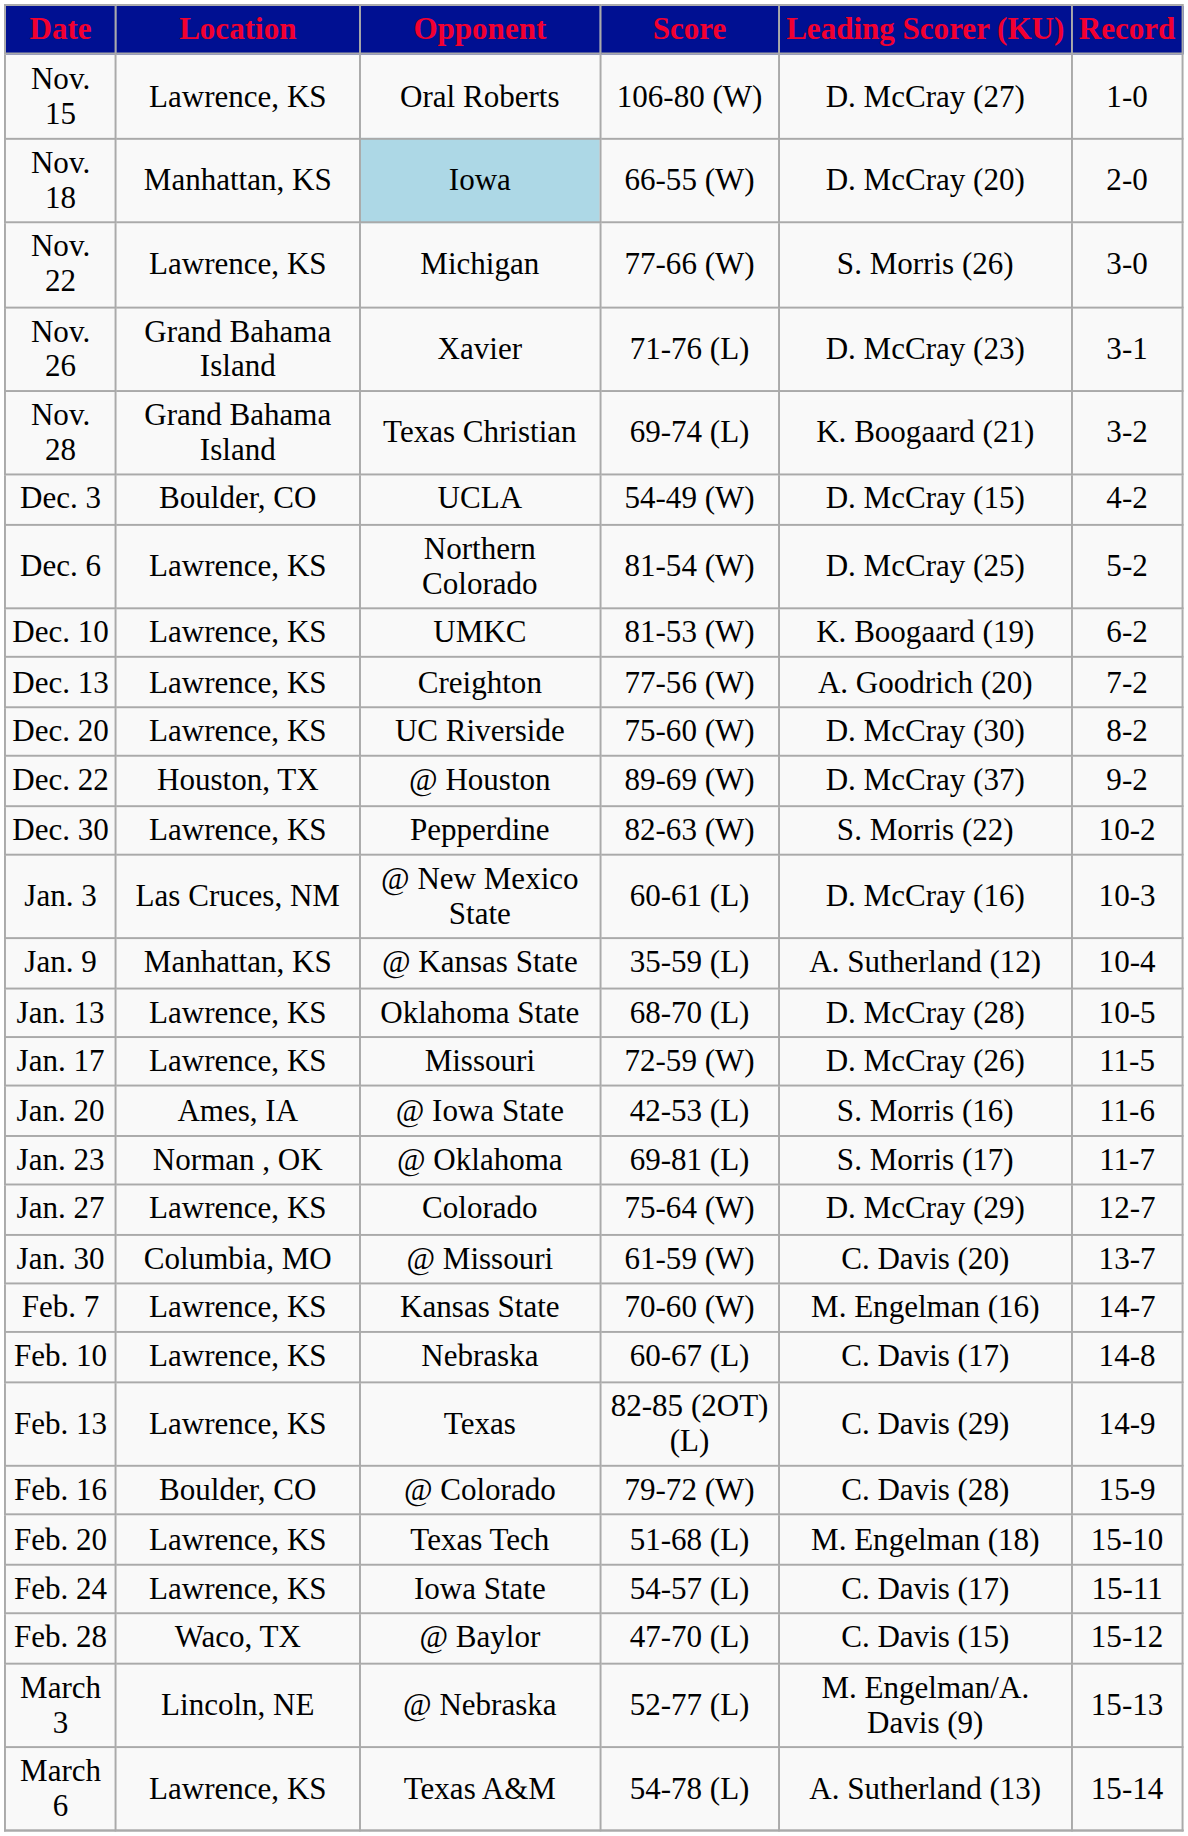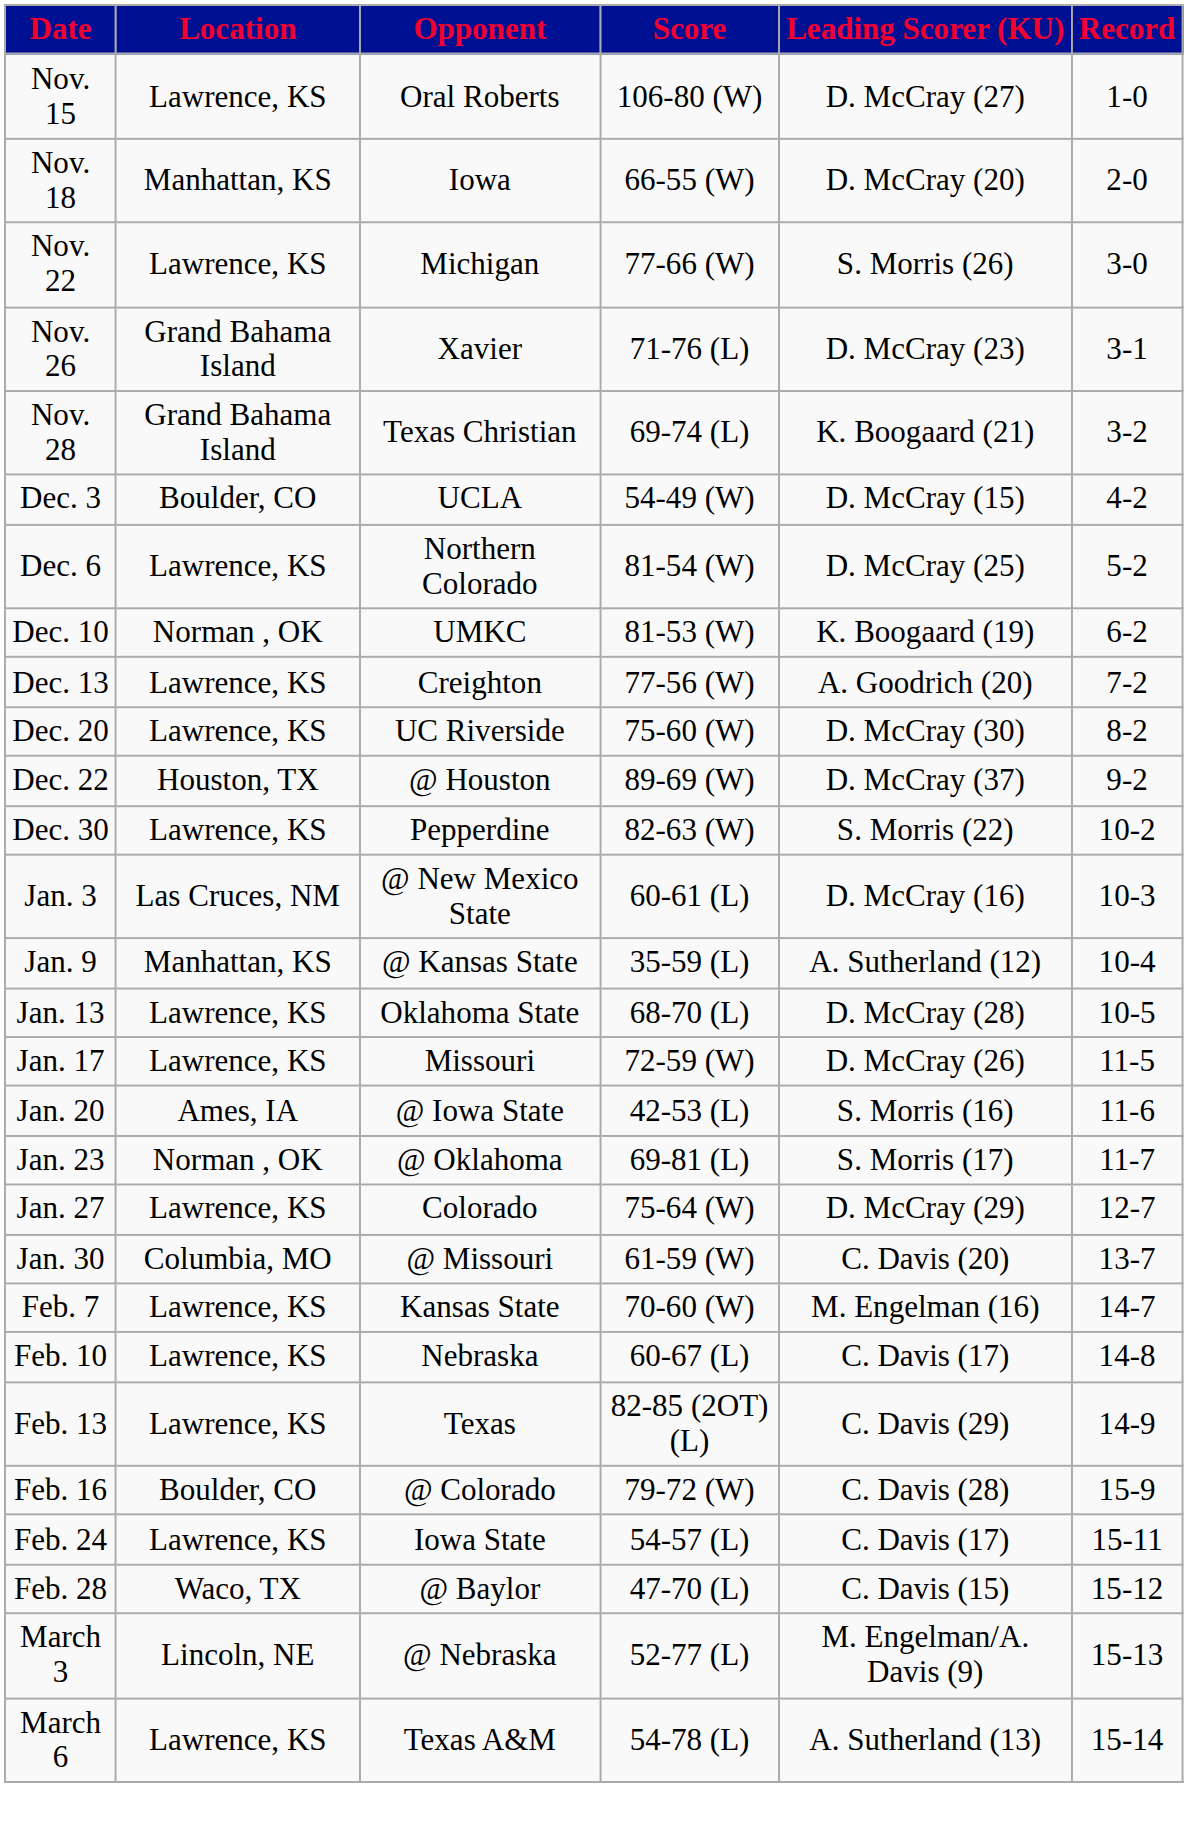 <table class="wikitable" style="text-align:center">
 <tr>
 <th style="background:#001092;color:#F20030;">Date</th>
 <th style="background:#001092;color:#F20030;">Location</th>
 <th style="background:#001092;color:#F20030;">Opponent</th>
 <th style="background:#001092;color:#F20030;">Score</th>
 <th style="background:#001092;color:#F20030;">Leading Scorer (KU)</th>
 <th style="background:#001092;color:#F20030;">Record</th>
 </tr>
 <tr>
 <td>Nov. 15</td>
 <td>Lawrence, KS</td>
 <td>Oral Roberts</td>
 <td>106-80 (W)</td>
 <td>D. McCray (27)</td>
 <td>1-0</td>
 </tr>
 <tr>
 <td>Nov. 18</td>
 <td>Manhattan, KS</td>
-<td style="background: lightblue;">Iowa</td>
+<td>Iowa</td>
 <td>66-55 (W)</td>
 <td>D. McCray (20)</td>
 <td>2-0</td>
 </tr>
 <tr>
 <td>Nov. 22</td>
 <td>Lawrence, KS</td>
 <td>Michigan</td>
 <td>77-66 (W)</td>
 <td>S. Morris (26)</td>
 <td>3-0</td>
 </tr>
 <tr>
 <td>Nov. 26</td>
 <td>Grand Bahama Island</td>
 <td>Xavier</td>
 <td>71-76  (L)</td>
 <td>D. McCray (23)</td>
 <td>3-1</td>
 </tr>
 <tr>
 <td>Nov. 28</td>
 <td>Grand Bahama Island</td>
 <td>Texas Christian</td>
 <td>69-74 (L)</td>
 <td>K. Boogaard (21)</td>
 <td>3-2</td>
 </tr>
 <tr>
 <td>Dec. 3</td>
 <td>Boulder, CO</td>
 <td>UCLA</td>
 <td>54-49  (W)</td>
 <td>D. McCray (15)</td>
 <td>4-2</td>
 </tr>
 <tr>
 <td>Dec. 6</td>
 <td>Lawrence, KS</td>
 <td>Northern Colorado</td>
 <td>81-54  (W)</td>
 <td>D. McCray (25)</td>
 <td>5-2</td>
 </tr>
 <tr>
 <td>Dec. 10</td>
-<td>Lawrence, KS</td>
+<td>Norman , OK</td>
 <td>UMKC</td>
 <td>81-53  (W)</td>
 <td>K. Boogaard (19)</td>
 <td>6-2</td>
 </tr>
 <tr>
 <td>Dec. 13</td>
 <td>Lawrence, KS</td>
 <td>Creighton</td>
 <td>77-56 (W)</td>
 <td>A. Goodrich (20)</td>
 <td>7-2</td>
 </tr>
 <tr>
 <td>Dec. 20</td>
 <td>Lawrence, KS</td>
 <td>UC Riverside</td>
 <td>75-60  (W)</td>
 <td>D. McCray (30)</td>
 <td>8-2</td>
 </tr>
 <tr>
 <td>Dec. 22</td>
 <td>Houston, TX</td>
 <td>@  Houston</td>
 <td>89-69  (W)</td>
 <td>D. McCray (37)</td>
 <td>9-2</td>
 </tr>
 <tr>
 <td>Dec. 30</td>
 <td>Lawrence, KS</td>
 <td>Pepperdine</td>
 <td>82-63  (W)</td>
 <td>S. Morris (22)</td>
 <td>10-2</td>
 </tr>
 <tr>
 <td>Jan. 3</td>
 <td>Las Cruces, NM</td>
 <td>@ New Mexico State</td>
 <td>60-61 (L)</td>
 <td>D. McCray (16)</td>
 <td>10-3</td>
 </tr>
 <tr>
 <td>Jan. 9</td>
 <td>Manhattan, KS</td>
 <td>@ Kansas State</td>
 <td>35-59 (L)</td>
 <td>A. Sutherland (12)</td>
 <td>10-4</td>
 </tr>
 <tr>
 <td>Jan. 13</td>
 <td>Lawrence, KS</td>
 <td>Oklahoma State</td>
 <td>68-70  (L)</td>
 <td>D. McCray (28)</td>
 <td>10-5</td>
 </tr>
 <tr>
 <td>Jan. 17</td>
 <td>Lawrence, KS</td>
 <td>Missouri</td>
 <td>72-59  (W)</td>
 <td>D. McCray (26)</td>
 <td>11-5</td>
 </tr>
 <tr>
 <td>Jan. 20</td>
 <td>Ames, IA</td>
 <td>@ Iowa State</td>
 <td>42-53 (L)</td>
 <td>S. Morris (16)</td>
 <td>11-6</td>
 </tr>
 <tr>
 <td>Jan. 23</td>
 <td>Norman , OK</td>
 <td>@ Oklahoma</td>
 <td>69-81  (L)</td>
 <td>S. Morris (17)</td>
 <td>11-7</td>
 </tr>
 <tr>
 <td>Jan. 27</td>
 <td>Lawrence, KS</td>
 <td>Colorado</td>
 <td>75-64  (W)</td>
 <td>D. McCray (29)</td>
 <td>12-7</td>
 </tr>
 <tr>
 <td>Jan. 30</td>
 <td>Columbia, MO</td>
 <td>@ Missouri</td>
 <td>61-59 (W)</td>
 <td>C. Davis (20)</td>
 <td>13-7</td>
 </tr>
 <tr>
 <td>Feb. 7</td>
 <td>Lawrence, KS</td>
 <td>Kansas State</td>
 <td>70-60  (W)</td>
 <td>M. Engelman (16)</td>
 <td>14-7</td>
 </tr>
 <tr>
 <td>Feb. 10</td>
 <td>Lawrence, KS</td>
 <td>Nebraska</td>
 <td>60-67  (L)</td>
 <td>C. Davis (17)</td>
 <td>14-8</td>
 </tr>
 <tr>
 <td>Feb. 13</td>
 <td>Lawrence, KS</td>
 <td>Texas</td>
 <td>82-85 (2OT) (L)</td>
 <td>C. Davis (29)</td>
 <td>14-9</td>
 </tr>
 <tr>
 <td>Feb. 16</td>
 <td>Boulder, CO</td>
 <td>@ Colorado</td>
 <td>79-72 (W)</td>
 <td>C. Davis (28)</td>
 <td>15-9</td>
 </tr>
 <tr>
-<td>Feb. 20</td>
-<td>Lawrence, KS</td>
-<td>Texas Tech</td>
-<td>51-68 (L)</td>
-<td>M. Engelman (18)</td>
-<td>15-10</td>
-</tr>
-<tr>
 <td>Feb. 24</td>
 <td>Lawrence, KS</td>
 <td>Iowa State</td>
 <td>54-57 (L)</td>
 <td>C. Davis (17)</td>
 <td>15-11</td>
 </tr>
 <tr>
 <td>Feb. 28</td>
 <td>Waco, TX</td>
 <td>@ Baylor</td>
 <td>47-70  (L)</td>
 <td>C. Davis (15)</td>
 <td>15-12</td>
 </tr>
 <tr>
 <td>March 3</td>
 <td>Lincoln, NE</td>
 <td>@ Nebraska</td>
 <td>52-77  (L)</td>
 <td>M. Engelman/A. Davis (9)</td>
 <td>15-13</td>
 </tr>
 <tr>
 <td>March 6</td>
 <td>Lawrence, KS</td>
 <td>Texas A&M</td>
 <td>54-78  (L)</td>
 <td>A. Sutherland (13)</td>
 <td>15-14</td>
 </tr>
 <tr>
 </tr>
 </table>
